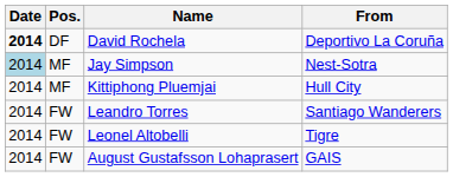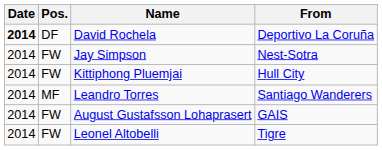 <table class="wikitable">
 <tr>
 <th>Date</th>
 <th>Pos.</th>
 <th>Name</th>
 <th>From</th>
 </tr>
 <tr>
 <td><strong>2014</strong></td>
 <td>DF</td>
 <td> <a href='#'>David Rochela</a></td>
 <td> <a href='#'>Deportivo La Coruña</a></td>
 </tr>
 <tr>
-<td style="background: lightblue;">2014</td>
-<td>MF</td>
+<td>2014</td>
+<td>FW</td>
 <td> <a href='#'>Jay Simpson</a></td>
 <td> <a href='#'>Nest-Sotra</a></td>
 </tr>
 <tr>
 <td>2014</td>
-<td>MF</td>
+<td>FW</td>
 <td> <a href='#'>Kittiphong Pluemjai</a></td>
 <td> <a href='#'>Hull City</a></td>
 </tr>
 <tr>
 <td>2014</td>
-<td>FW</td>
+<td>MF</td>
 <td> <a href='#'>Leandro Torres</a></td>
 <td> <a href='#'>Santiago Wanderers</a></td>
+</tr>
+<tr>
+<td>2014</td>
+<td>FW</td>
+<td> <a href='#'>August Gustafsson Lohaprasert</a></td>
+<td> <a href='#'>GAIS</a></td>
 </tr>
 <tr>
 <td>2014</td>
 <td>FW</td>
 <td> <a href='#'>Leonel Altobelli</a></td>
 <td> <a href='#'>Tigre</a></td>
 </tr>
-<tr>
-<td>2014</td>
-<td>FW</td>
-<td> <a href='#'>August Gustafsson Lohaprasert</a></td>
-<td> <a href='#'>GAIS</a></td>
-</tr>
 </table>
